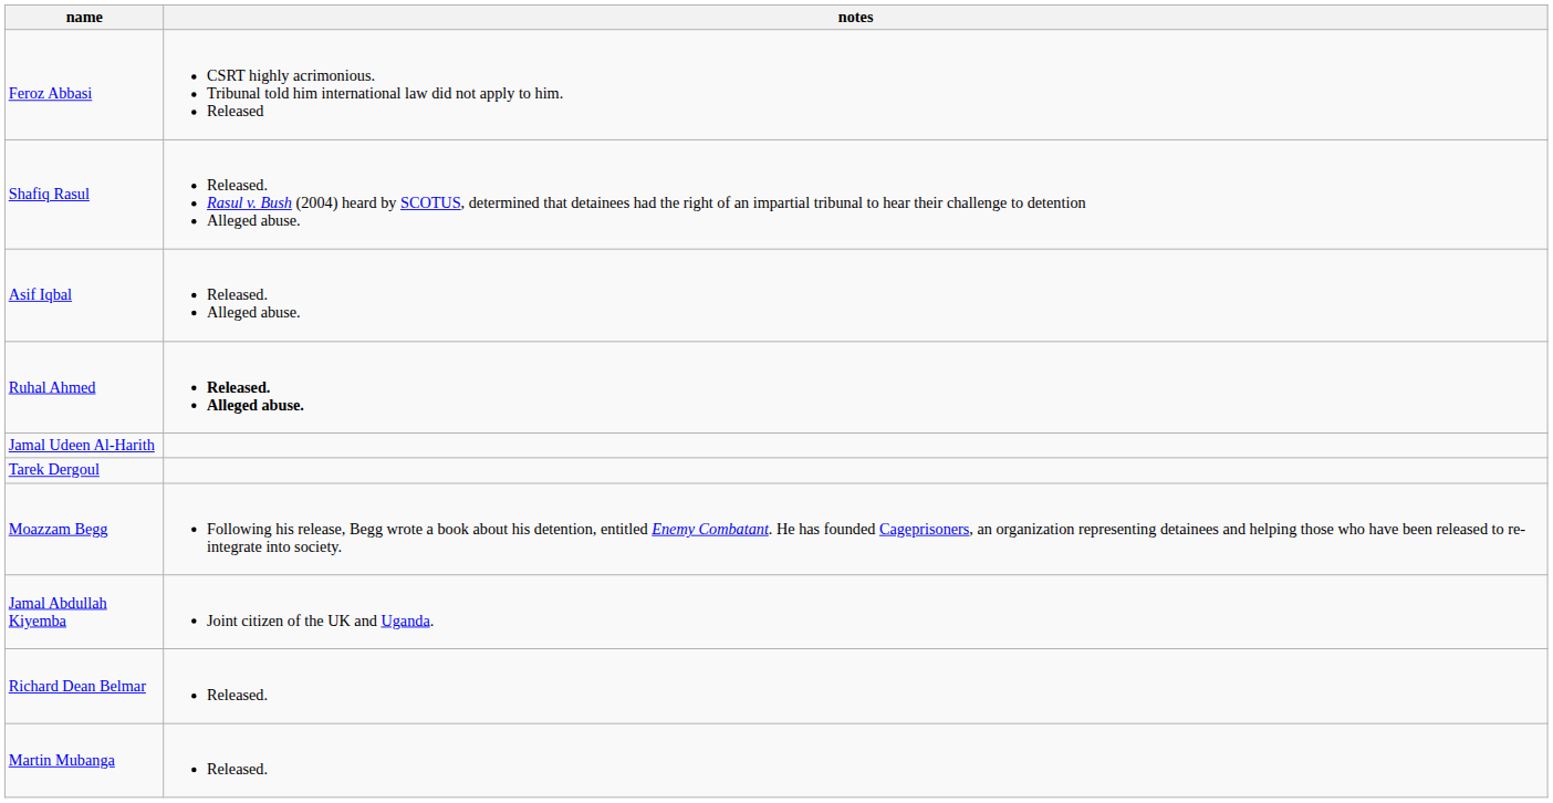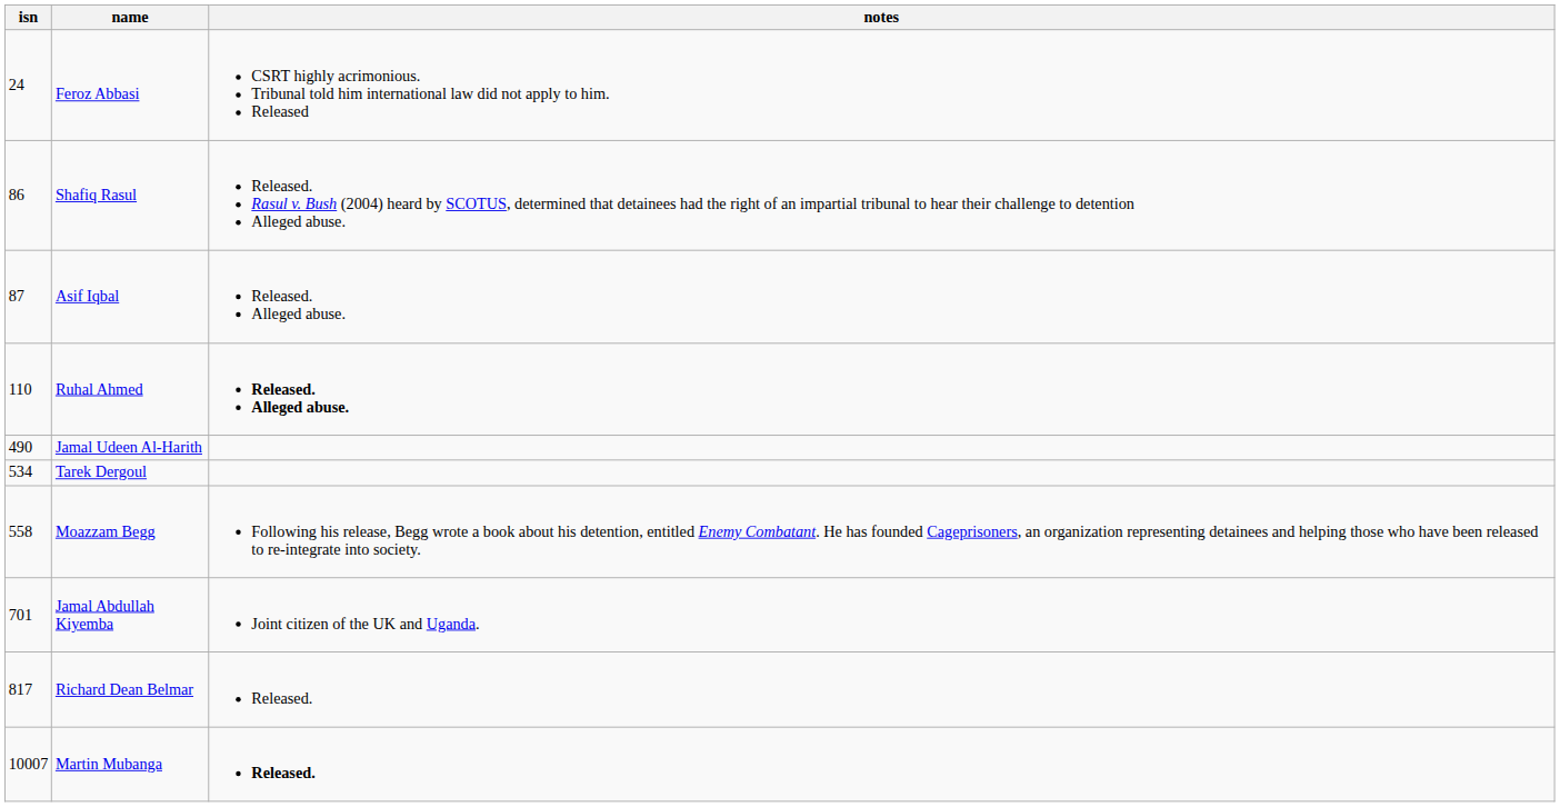 <table class="wikitable">
 <tr>
+<th><strong>isn</strong></th>
 <th><strong>name</strong></th>
 <th><strong>notes</strong></th>
 </tr>
 <tr>
+<td>24</td>
 <td><br><a href='#'>Feroz Abbasi</a></td>
 <td><br><ul><li>CSRT highly acrimonious.</li><li>Tribunal told him international law did not apply to him.</li><li>Released</li></ul></td>
 </tr>
 <tr>
+<td>86</td>
 <td><a href='#'>Shafiq Rasul</a></td>
 <td><br><ul><li>Released.</li><li><em><a href='#'>Rasul v. Bush</a></em> (2004) heard by <a href='#'>SCOTUS</a>, determined that detainees had the right of an impartial tribunal to hear their challenge to detention</li><li>Alleged abuse.</li></ul></td>
 </tr>
 <tr>
+<td>87</td>
 <td><a href='#'>Asif Iqbal</a></td>
 <td><br><ul><li>Released.</li><li>Alleged abuse.</li></ul></td>
 </tr>
 <tr>
+<td>110</td>
 <td><a href='#'>Ruhal Ahmed</a></td>
 <td><strong><br><ul><li>Released.</li><li>Alleged abuse.</li></ul></strong></td>
 </tr>
 <tr>
+<td>490</td>
 <td><a href='#'>Jamal Udeen Al-Harith</a></td>
 <td></td>
 </tr>
 <tr>
+<td>534</td>
 <td><a href='#'>Tarek Dergoul</a></td>
 <td></td>
 </tr>
 <tr>
+<td>558</td>
 <td><a href='#'>Moazzam Begg</a></td>
 <td><br><ul><li>Following his release, Begg wrote a book about his detention, entitled <em><a href='#'>Enemy Combatant</a></em>. He has founded <a href='#'>Cageprisoners</a>, an organization representing detainees and helping those who have been released to re-integrate into society.</li></ul></td>
 </tr>
 <tr>
+<td>701</td>
 <td><a href='#'>Jamal Abdullah Kiyemba</a></td>
 <td><br><ul><li>Joint citizen of the UK and <a href='#'>Uganda</a>.</li></ul></td>
 </tr>
 <tr>
+<td>817</td>
 <td><a href='#'>Richard Dean Belmar</a></td>
 <td><br><ul><li>Released.</li></ul></td>
 </tr>
 <tr>
+<td>10007</td>
 <td><a href='#'>Martin Mubanga</a></td>
-<td><br><ul><li>Released.</li></ul></td>
+<td><strong><br><ul><li>Released.</li></ul></strong></td>
 </tr>
 </table>
